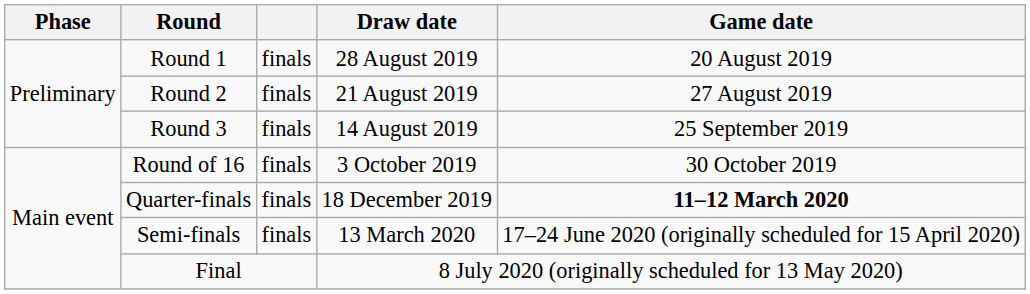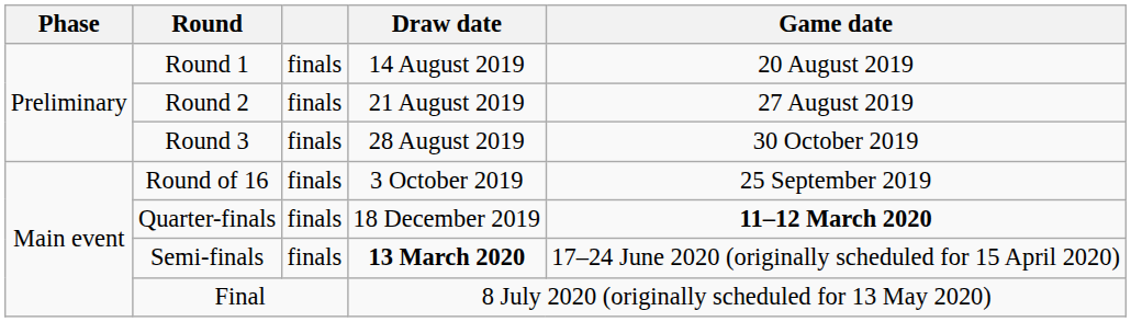 <table class="wikitable" style="text-align:center">
 <tr>
 <th>Phase</th>
 <th>Round</th>
 <th></th>
 <th>Draw date</th>
 <th>Game date</th>
 </tr>
 <tr>
 <td rowspan=3>Preliminary</td>
 <td>Round 1</td>
 <td> finals</td>
-<td>28 August 2019</td>
+<td>14 August 2019</td>
 <td>20 August 2019</td>
 </tr>
 <tr>
 <td>Round 2</td>
 <td> finals</td>
 <td>21 August 2019</td>
 <td>27 August 2019</td>
 </tr>
 <tr>
 <td>Round 3</td>
 <td> finals</td>
-<td>14 August 2019</td>
-<td>25 September 2019</td>
+<td>28 August 2019</td>
+<td>30 October 2019</td>
 </tr>
 <tr>
 <td rowspan=4>Main event</td>
 <td>Round of 16</td>
 <td> finals</td>
 <td>3 October 2019</td>
-<td>30 October 2019</td>
+<td>25 September 2019</td>
 </tr>
 <tr>
 <td>Quarter-finals</td>
 <td> finals</td>
 <td>18 December 2019</td>
 <td><strong>11–12 March 2020</strong></td>
 </tr>
 <tr>
 <td>Semi-finals</td>
 <td> finals</td>
-<td>13 March 2020</td>
+<td><strong>13 March 2020</strong></td>
 <td>17–24 June 2020 (originally scheduled for 15 April 2020)</td>
 </tr>
 <tr>
 <td colspan="2">Final</td>
 <td colspan="2">8 July 2020 (originally scheduled for 13 May 2020)</td>
 </tr>
 </table>
